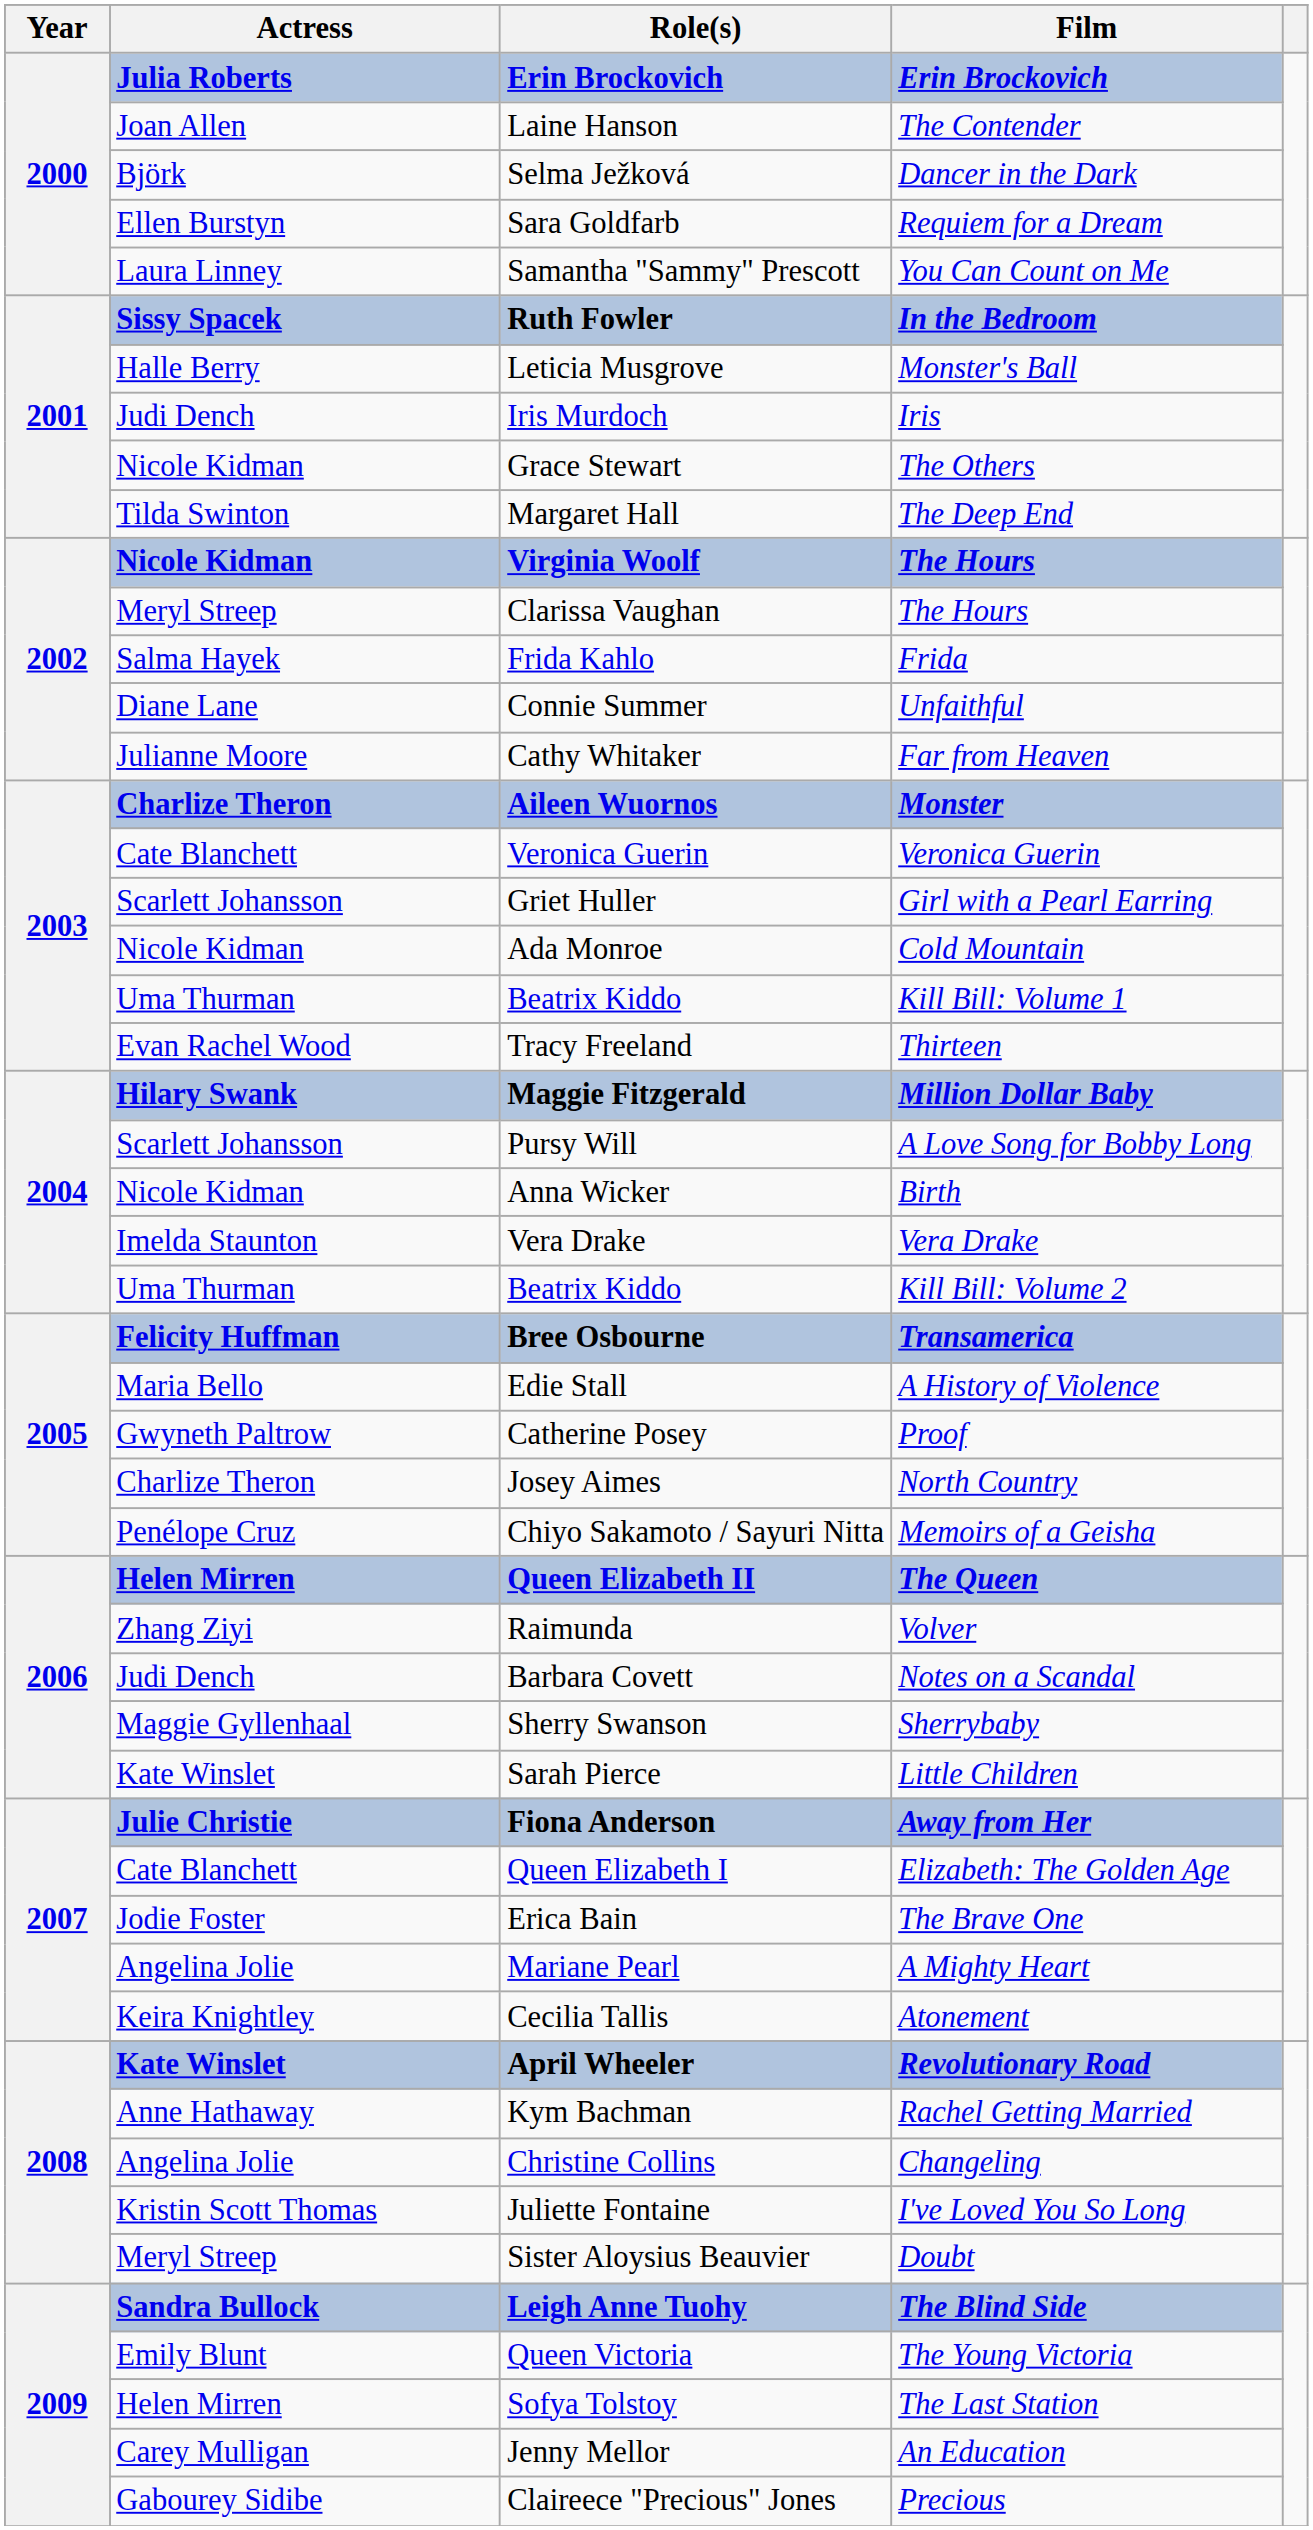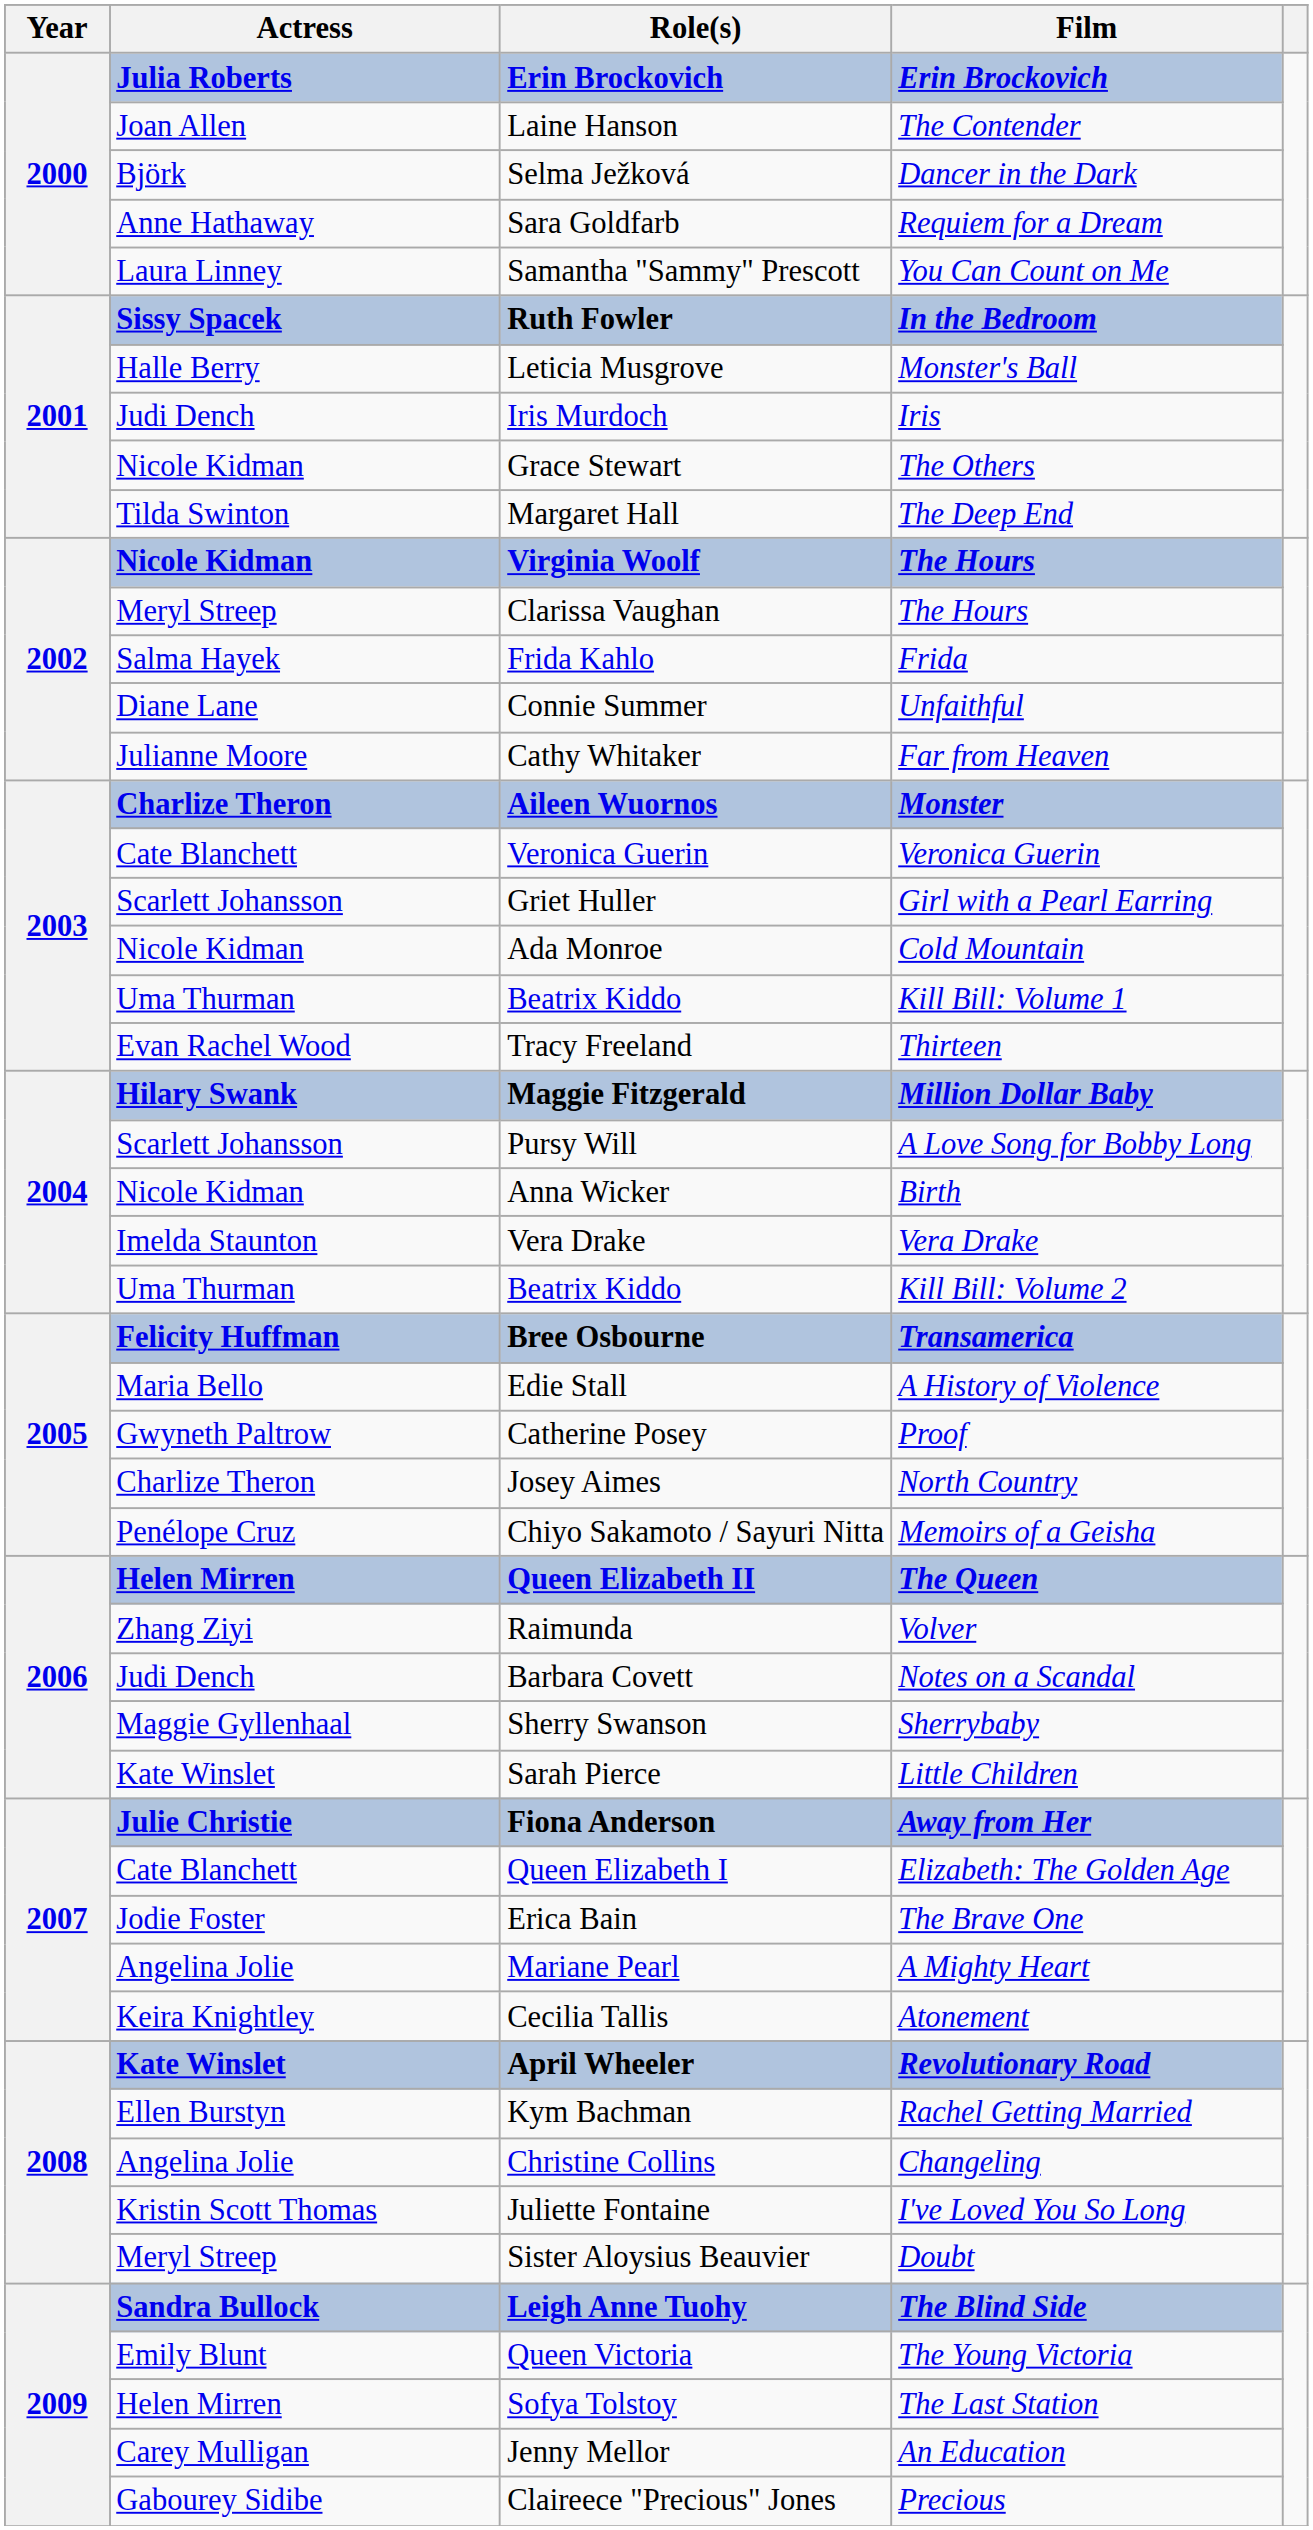 <table class="wikitable sortable">
 <tr>
 <th scope="col" style="width:8%;">Year</th>
 <th scope="col" style="width:30%;">Actress</th>
 <th scope="col" style="width:30%;">Role(s)</th>
 <th scope="col" style="width:30%;">Film</th>
 <th scope="col" style="width:2%;" class="unsortable"></th>
 </tr>
 <tr>
 <th rowspan="5" style="text-align:center;"><a href='#'>2000</a></th>
 <td style="background:#B0C4DE;"><strong><a href='#'>Julia Roberts</a></strong></td>
 <td style="background:#B0C4DE;"><strong><a href='#'>Erin Brockovich</a></strong></td>
 <td style="background:#B0C4DE;"><strong><em><a href='#'>Erin Brockovich</a></em></strong></td>
 <td rowspan=5></td>
 </tr>
 <tr>
 <td><a href='#'>Joan Allen</a></td>
 <td>Laine Hanson</td>
 <td><em><a href='#'>The Contender</a></em></td>
 </tr>
 <tr>
 <td><a href='#'>Björk</a></td>
 <td>Selma Ježková</td>
 <td><em><a href='#'>Dancer in the Dark</a></em></td>
 </tr>
 <tr>
-<td><a href='#'>Ellen Burstyn</a></td>
+<td><a href='#'>Anne Hathaway</a></td>
 <td>Sara Goldfarb</td>
 <td><em><a href='#'>Requiem for a Dream</a></em></td>
 </tr>
 <tr>
 <td><a href='#'>Laura Linney</a></td>
 <td>Samantha "Sammy" Prescott</td>
 <td><em><a href='#'>You Can Count on Me</a></em></td>
 </tr>
 <tr>
 <th rowspan="5" style="text-align:center;"><a href='#'>2001</a></th>
 <td style="background:#B0C4DE;"><strong><a href='#'>Sissy Spacek</a></strong></td>
 <td style="background:#B0C4DE;"><strong>Ruth Fowler</strong></td>
 <td style="background:#B0C4DE;"><strong><em><a href='#'>In the Bedroom</a></em></strong></td>
 <td rowspan=5></td>
 </tr>
 <tr>
 <td><a href='#'>Halle Berry</a></td>
 <td>Leticia Musgrove</td>
 <td><em><a href='#'>Monster's Ball</a></em></td>
 </tr>
 <tr>
 <td><a href='#'>Judi Dench</a></td>
 <td><a href='#'>Iris Murdoch</a></td>
 <td><em><a href='#'>Iris</a></em></td>
 </tr>
 <tr>
 <td><a href='#'>Nicole Kidman</a></td>
 <td>Grace Stewart</td>
 <td><em><a href='#'>The Others</a></em></td>
 </tr>
 <tr>
 <td><a href='#'>Tilda Swinton</a></td>
 <td>Margaret Hall</td>
 <td><em><a href='#'>The Deep End</a></em></td>
 </tr>
 <tr>
 <th rowspan="5" style="text-align:center;"><a href='#'>2002</a></th>
 <td style="background:#B0C4DE;"><strong><a href='#'>Nicole Kidman</a></strong></td>
 <td style="background:#B0C4DE;"><strong><a href='#'>Virginia Woolf</a></strong></td>
 <td style="background:#B0C4DE;"><strong><em><a href='#'>The Hours</a></em></strong></td>
 <td rowspan=5></td>
 </tr>
 <tr>
 <td><a href='#'>Meryl Streep</a></td>
 <td>Clarissa Vaughan</td>
 <td><em><a href='#'>The Hours</a></em></td>
 </tr>
 <tr>
 <td><a href='#'>Salma Hayek</a></td>
 <td><a href='#'>Frida Kahlo</a></td>
 <td><em><a href='#'>Frida</a></em></td>
 </tr>
 <tr>
 <td><a href='#'>Diane Lane</a></td>
 <td>Connie Summer</td>
 <td><em><a href='#'>Unfaithful</a></em></td>
 </tr>
 <tr>
 <td><a href='#'>Julianne Moore</a></td>
 <td>Cathy Whitaker</td>
 <td><em><a href='#'>Far from Heaven</a></em></td>
 </tr>
 <tr>
 <th rowspan="6" style="text-align:center;"><a href='#'>2003</a></th>
 <td style="background:#B0C4DE;"><strong><a href='#'>Charlize Theron</a></strong></td>
 <td style="background:#B0C4DE;"><strong><a href='#'>Aileen Wuornos</a></strong></td>
 <td style="background:#B0C4DE;"><strong><em><a href='#'>Monster</a></em></strong></td>
 <td rowspan=6></td>
 </tr>
 <tr>
 <td><a href='#'>Cate Blanchett</a></td>
 <td><a href='#'>Veronica Guerin</a></td>
 <td><em><a href='#'>Veronica Guerin</a></em></td>
 </tr>
 <tr>
 <td><a href='#'>Scarlett Johansson</a></td>
 <td>Griet Huller</td>
 <td><em><a href='#'>Girl with a Pearl Earring</a></em></td>
 </tr>
 <tr>
 <td><a href='#'>Nicole Kidman</a></td>
 <td>Ada Monroe</td>
 <td><em><a href='#'>Cold Mountain</a></em></td>
 </tr>
 <tr>
 <td><a href='#'>Uma Thurman</a></td>
 <td><a href='#'>Beatrix Kiddo</a></td>
 <td><em><a href='#'>Kill Bill: Volume 1</a></em></td>
 </tr>
 <tr>
 <td><a href='#'>Evan Rachel Wood</a></td>
 <td>Tracy Freeland</td>
 <td><em><a href='#'>Thirteen</a></em></td>
 </tr>
 <tr>
 <th rowspan="5" style="text-align:center;"><a href='#'>2004</a></th>
 <td style="background:#B0C4DE;"><strong><a href='#'>Hilary Swank</a></strong></td>
 <td style="background:#B0C4DE;"><strong>Maggie Fitzgerald</strong></td>
 <td style="background:#B0C4DE;"><strong><em><a href='#'>Million Dollar Baby</a></em></strong></td>
 <td rowspan=5></td>
 </tr>
 <tr>
 <td><a href='#'>Scarlett Johansson</a></td>
 <td>Pursy Will</td>
 <td><em><a href='#'>A Love Song for Bobby Long</a></em></td>
 </tr>
 <tr>
 <td><a href='#'>Nicole Kidman</a></td>
 <td>Anna Wicker</td>
 <td><em><a href='#'>Birth</a></em></td>
 </tr>
 <tr>
 <td><a href='#'>Imelda Staunton</a></td>
 <td>Vera Drake</td>
 <td><em><a href='#'>Vera Drake</a></em></td>
 </tr>
 <tr>
 <td><a href='#'>Uma Thurman</a></td>
 <td><a href='#'>Beatrix Kiddo</a></td>
 <td><em><a href='#'>Kill Bill: Volume 2</a></em></td>
 </tr>
 <tr>
 <th rowspan="5" style="text-align:center;"><a href='#'>2005</a></th>
 <td style="background:#B0C4DE;"><strong><a href='#'>Felicity Huffman</a></strong></td>
 <td style="background:#B0C4DE;"><strong>Bree Osbourne</strong></td>
 <td style="background:#B0C4DE;"><strong><em><a href='#'>Transamerica</a></em></strong></td>
 <td rowspan=5></td>
 </tr>
 <tr>
 <td><a href='#'>Maria Bello</a></td>
 <td>Edie Stall</td>
 <td><em><a href='#'>A History of Violence</a></em></td>
 </tr>
 <tr>
 <td><a href='#'>Gwyneth Paltrow</a></td>
 <td>Catherine Posey</td>
 <td><em><a href='#'>Proof</a></em></td>
 </tr>
 <tr>
 <td><a href='#'>Charlize Theron</a></td>
 <td>Josey Aimes</td>
 <td><em><a href='#'>North Country</a></em></td>
 </tr>
 <tr>
 <td><a href='#'>Penélope Cruz</a></td>
 <td>Chiyo Sakamoto / Sayuri Nitta</td>
 <td><em><a href='#'>Memoirs of a Geisha</a></em></td>
 </tr>
 <tr>
 <th rowspan="5" style="text-align:center;"><a href='#'>2006</a></th>
 <td style="background:#B0C4DE;"><strong><a href='#'>Helen Mirren</a></strong></td>
 <td style="background:#B0C4DE;"><strong><a href='#'>Queen Elizabeth II</a></strong></td>
 <td style="background:#B0C4DE;"><strong><em><a href='#'>The Queen</a></em></strong></td>
 <td rowspan=5></td>
 </tr>
 <tr>
 <td><a href='#'>Zhang Ziyi</a></td>
 <td>Raimunda</td>
 <td><em><a href='#'>Volver</a></em></td>
 </tr>
 <tr>
 <td><a href='#'>Judi Dench</a></td>
 <td>Barbara Covett</td>
 <td><em><a href='#'>Notes on a Scandal</a></em></td>
 </tr>
 <tr>
 <td><a href='#'>Maggie Gyllenhaal</a></td>
 <td>Sherry Swanson</td>
 <td><em><a href='#'>Sherrybaby</a></em></td>
 </tr>
 <tr>
 <td><a href='#'>Kate Winslet</a></td>
 <td>Sarah Pierce</td>
 <td><em><a href='#'>Little Children</a></em></td>
 </tr>
 <tr>
 <th rowspan="5" style="text-align:center;"><a href='#'>2007</a></th>
 <td style="background:#B0C4DE;"><strong><a href='#'>Julie Christie</a></strong></td>
 <td style="background:#B0C4DE;"><strong>Fiona Anderson</strong></td>
 <td style="background:#B0C4DE;"><strong><em><a href='#'>Away from Her</a></em></strong></td>
 <td rowspan=5></td>
 </tr>
 <tr>
 <td><a href='#'>Cate Blanchett</a></td>
 <td><a href='#'>Queen Elizabeth I</a></td>
 <td><em><a href='#'>Elizabeth: The Golden Age</a></em></td>
 </tr>
 <tr>
 <td><a href='#'>Jodie Foster</a></td>
 <td>Erica Bain</td>
 <td><em><a href='#'>The Brave One</a></em></td>
 </tr>
 <tr>
 <td><a href='#'>Angelina Jolie</a></td>
 <td><a href='#'>Mariane Pearl</a></td>
 <td><em><a href='#'>A Mighty Heart</a></em></td>
 </tr>
 <tr>
 <td><a href='#'>Keira Knightley</a></td>
 <td>Cecilia Tallis</td>
 <td><em><a href='#'>Atonement</a></em></td>
 </tr>
 <tr>
 <th rowspan="5" style="text-align:center;"><a href='#'>2008</a></th>
 <td style="background:#B0C4DE;"><strong><a href='#'>Kate Winslet</a></strong></td>
 <td style="background:#B0C4DE;"><strong>April Wheeler</strong></td>
 <td style="background:#B0C4DE;"><strong><em><a href='#'>Revolutionary Road</a></em></strong></td>
 <td rowspan=5></td>
 </tr>
 <tr>
-<td><a href='#'>Anne Hathaway</a></td>
+<td><a href='#'>Ellen Burstyn</a></td>
 <td>Kym Bachman</td>
 <td><em><a href='#'>Rachel Getting Married</a></em></td>
 </tr>
 <tr>
 <td><a href='#'>Angelina Jolie</a></td>
 <td><a href='#'>Christine Collins</a></td>
 <td><em><a href='#'>Changeling</a></em></td>
 </tr>
 <tr>
 <td><a href='#'>Kristin Scott Thomas</a></td>
 <td>Juliette Fontaine</td>
 <td><em><a href='#'>I've Loved You So Long</a></em></td>
 </tr>
 <tr>
 <td><a href='#'>Meryl Streep</a></td>
 <td>Sister Aloysius Beauvier</td>
 <td><em><a href='#'>Doubt</a></em></td>
 </tr>
 <tr>
 <th rowspan="5" style="text-align:center;"><a href='#'>2009</a></th>
 <td style="background:#B0C4DE;"><strong><a href='#'>Sandra Bullock</a></strong></td>
 <td style="background:#B0C4DE;"><strong><a href='#'>Leigh Anne Tuohy</a></strong></td>
 <td style="background:#B0C4DE;"><strong><em><a href='#'>The Blind Side</a></em></strong></td>
 <td rowspan=5></td>
 </tr>
 <tr>
 <td><a href='#'>Emily Blunt</a></td>
 <td><a href='#'>Queen Victoria</a></td>
 <td><em><a href='#'>The Young Victoria</a></em></td>
 </tr>
 <tr>
 <td><a href='#'>Helen Mirren</a></td>
 <td><a href='#'>Sofya Tolstoy</a></td>
 <td><em><a href='#'>The Last Station</a></em></td>
 </tr>
 <tr>
 <td><a href='#'>Carey Mulligan</a></td>
 <td>Jenny Mellor</td>
 <td><em><a href='#'>An Education</a></em></td>
 </tr>
 <tr>
 <td><a href='#'>Gabourey Sidibe</a></td>
 <td>Claireece "Precious" Jones</td>
 <td><em><a href='#'>Precious</a></em></td>
 </tr>
 </table>
